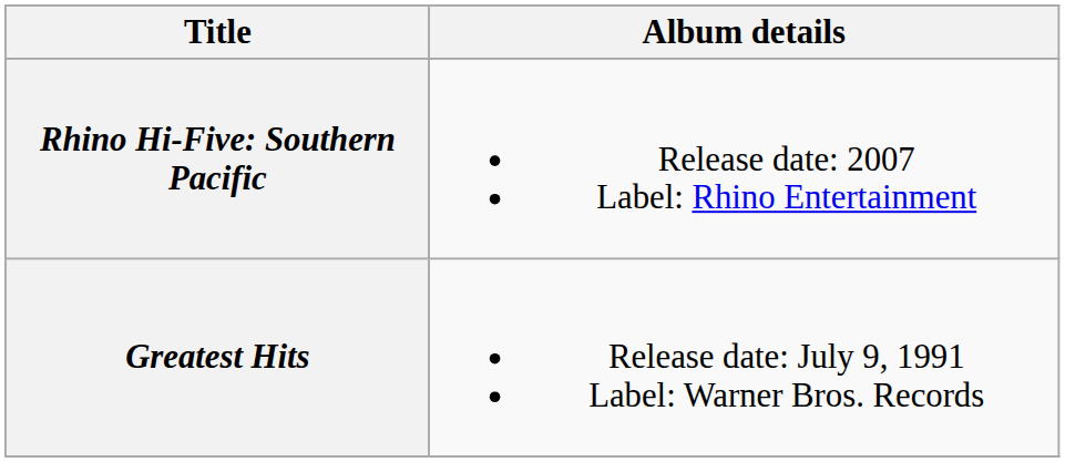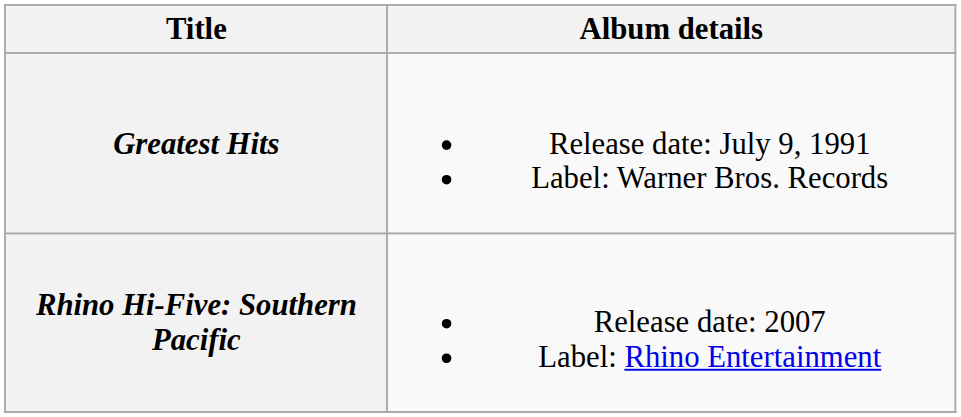 <table class="wikitable plainrowheaders" style="text-align:center;">
 <tr>
 <th style="width:12em;">Title</th>
 <th style="width:18em;">Album details</th>
 </tr>
 <tr>
+<th scope="row"><em>Greatest Hits</em></th>
+<td><br><ul><li>Release date: July 9, 1991</li><li>Label: Warner Bros. Records</li></ul></td>
+</tr>
+<tr>
 <th scope="row"><em>Rhino Hi-Five: Southern Pacific</em></th>
 <td><br><ul><li>Release date: 2007</li><li>Label: <a href='#'>Rhino Entertainment</a></li></ul></td>
 </tr>
 <tr>
-<th scope="row"><em>Greatest Hits</em></th>
-<td><br><ul><li>Release date: July 9, 1991</li><li>Label: Warner Bros. Records</li></ul></td>
-</tr>
-<tr>
 </tr>
 </table>
